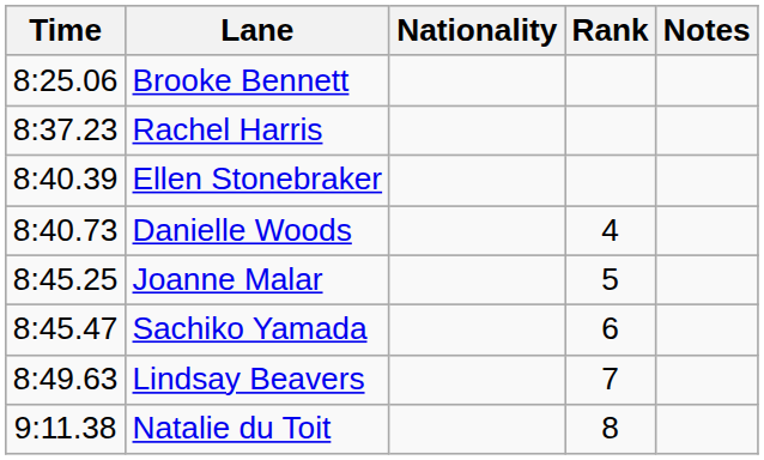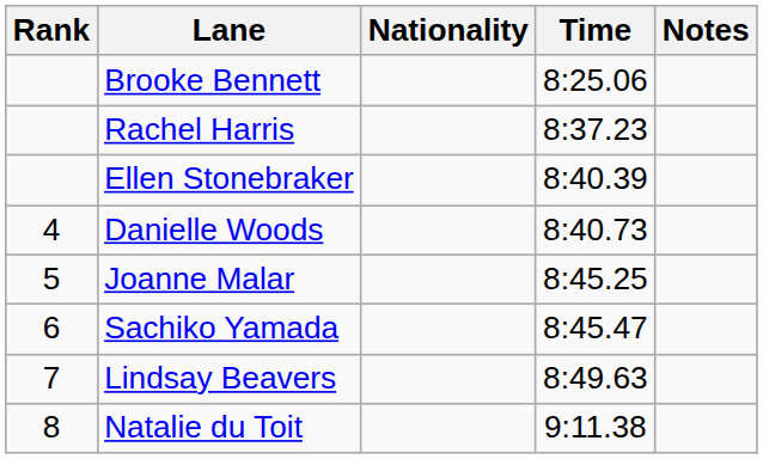 <table class="wikitable sortable" style="text-align:center">
 <tr>
-<th>Time</th>
+<th>Rank</th>
 <th>Lane</th>
 <th>Nationality</th>
-<th>Rank</th>
+<th>Time</th>
 <th>Notes</th>
 </tr>
 <tr>
-<td>8:25.06</td>
+<td></td>
 <td align=left><a href='#'>Brooke Bennett</a></td>
 <td align=left></td>
-<td></td>
+<td>8:25.06</td>
 <td></td>
 </tr>
 <tr>
-<td>8:37.23</td>
+<td></td>
 <td align=left><a href='#'>Rachel Harris</a></td>
 <td align=left></td>
-<td></td>
+<td>8:37.23</td>
 <td></td>
 </tr>
 <tr>
-<td>8:40.39</td>
+<td></td>
 <td align=left><a href='#'>Ellen Stonebraker</a></td>
 <td align=left></td>
-<td></td>
+<td>8:40.39</td>
 <td></td>
 </tr>
 <tr>
-<td>8:40.73</td>
+<td>4</td>
 <td align=left><a href='#'>Danielle Woods</a></td>
 <td align=left></td>
-<td>4</td>
+<td>8:40.73</td>
 <td></td>
 </tr>
 <tr>
-<td>8:45.25</td>
+<td>5</td>
 <td align=left><a href='#'>Joanne Malar</a></td>
 <td align=left></td>
-<td>5</td>
+<td>8:45.25</td>
 <td></td>
 </tr>
 <tr>
-<td>8:45.47</td>
+<td>6</td>
 <td align=left><a href='#'>Sachiko Yamada</a></td>
 <td align=left></td>
-<td>6</td>
+<td>8:45.47</td>
 <td></td>
 </tr>
 <tr>
-<td>8:49.63</td>
+<td>7</td>
 <td align=left><a href='#'>Lindsay Beavers</a></td>
 <td align=left></td>
-<td>7</td>
+<td>8:49.63</td>
 <td></td>
 </tr>
 <tr>
-<td>9:11.38</td>
+<td>8</td>
 <td align=left><a href='#'>Natalie du Toit</a></td>
 <td align=left></td>
-<td>8</td>
+<td>9:11.38</td>
 <td></td>
 </tr>
 </table>
